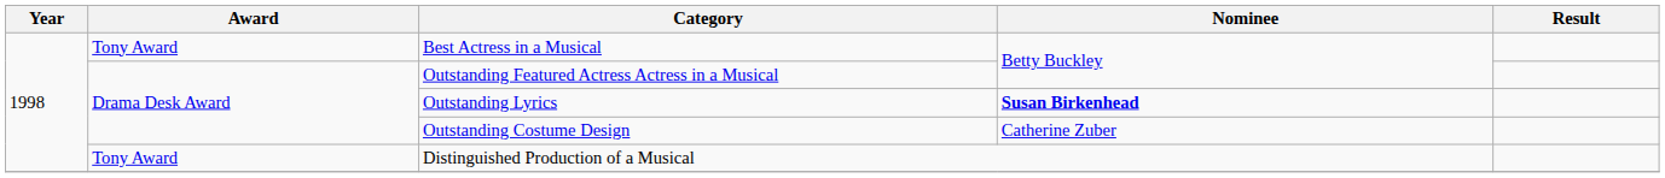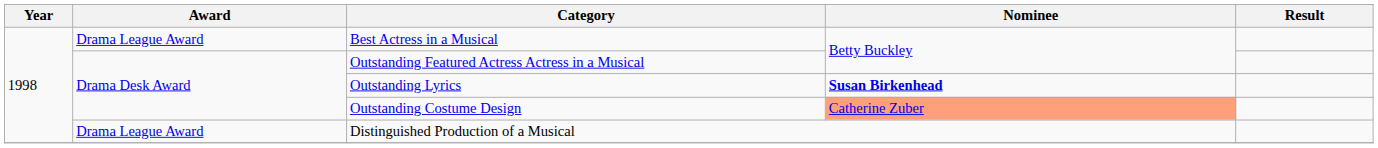 <table class="wikitable" style="width:95%;">
 <tr>
 <th style="width:5%;">Year</th>
 <th style="width:20%;">Award</th>
 <th style="width:35%;">Category</th>
 <th style="width:30%;">Nominee</th>
 <th style="width:10%;">Result</th>
 </tr>
 <tr>
 <td rowspan=5>1998</td>
-<td><a href='#'>Tony Award</a></td>
+<td><a href='#'>Drama League Award</a></td>
 <td><a href='#'>Best Actress in a Musical</a></td>
 <td rowspan=2><a href='#'>Betty Buckley</a></td>
 <td></td>
 </tr>
 <tr>
 <td rowspan=3><a href='#'>Drama Desk Award</a></td>
 <td><a href='#'>Outstanding Featured Actress Actress in a Musical</a></td>
 <td></td>
 </tr>
 <tr>
 <td><a href='#'>Outstanding Lyrics</a></td>
 <td><strong><a href='#'>Susan Birkenhead</a></strong></td>
 <td></td>
 </tr>
 <tr>
 <td><a href='#'>Outstanding Costume Design</a></td>
-<td><a href='#'>Catherine Zuber</a></td>
+<td style="background: lightsalmon;"><a href='#'>Catherine Zuber</a></td>
 <td></td>
 </tr>
 <tr>
-<td><a href='#'>Tony Award</a></td>
+<td><a href='#'>Drama League Award</a></td>
 <td colspan=2>Distinguished Production of a Musical</td>
 <td></td>
 </tr>
 <tr>
 </tr>
 </table>
